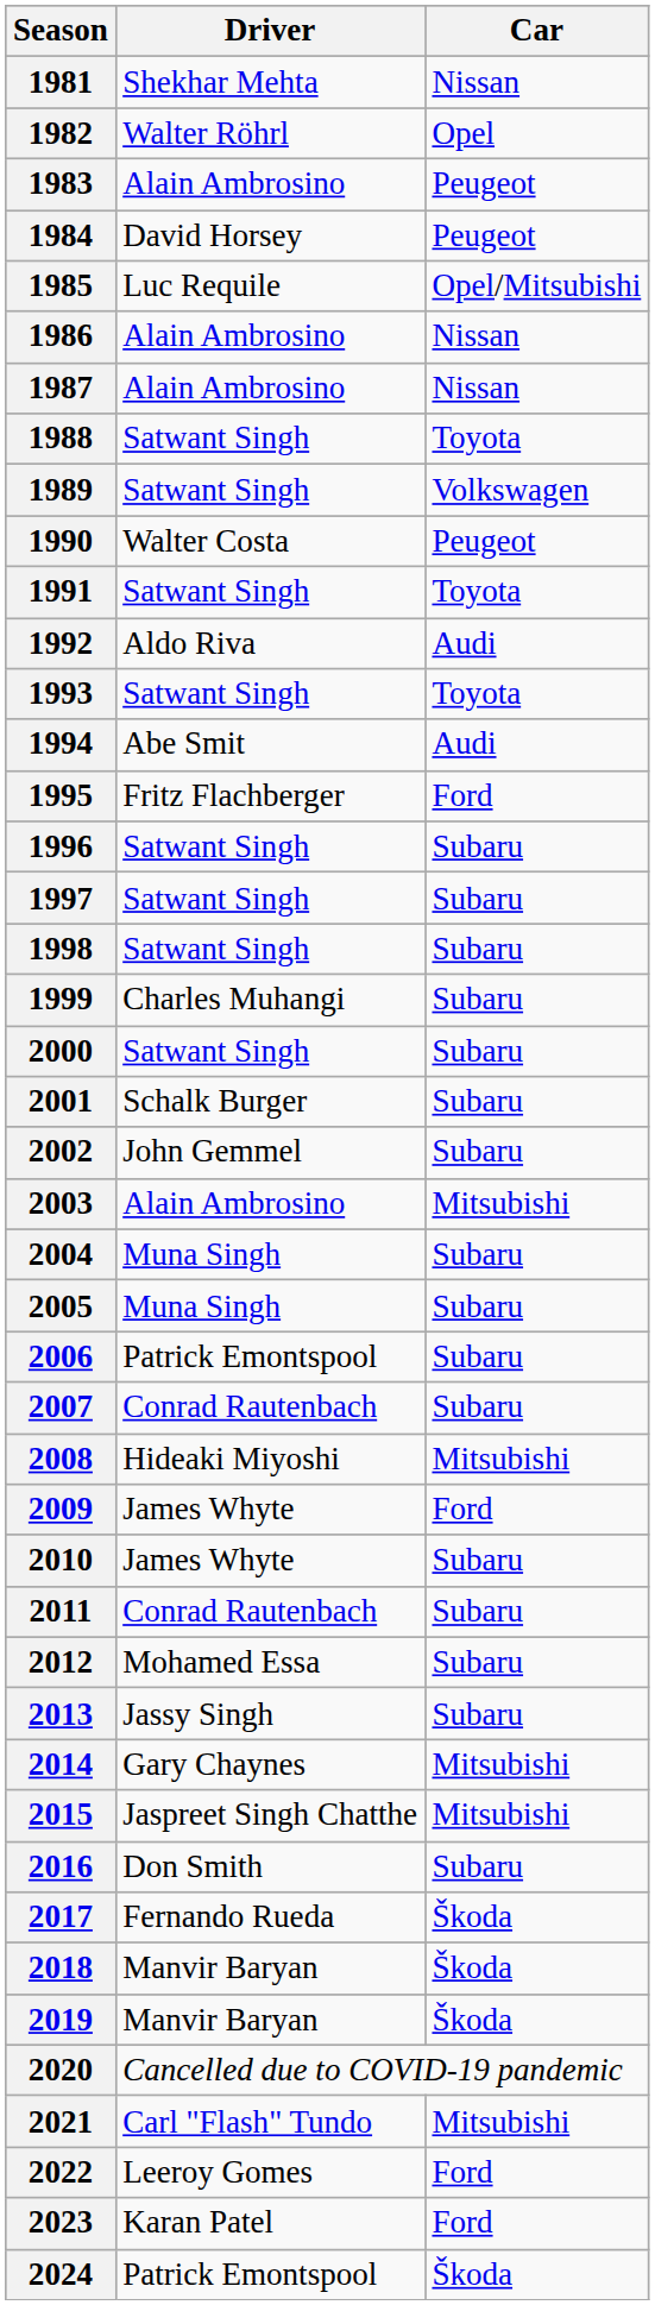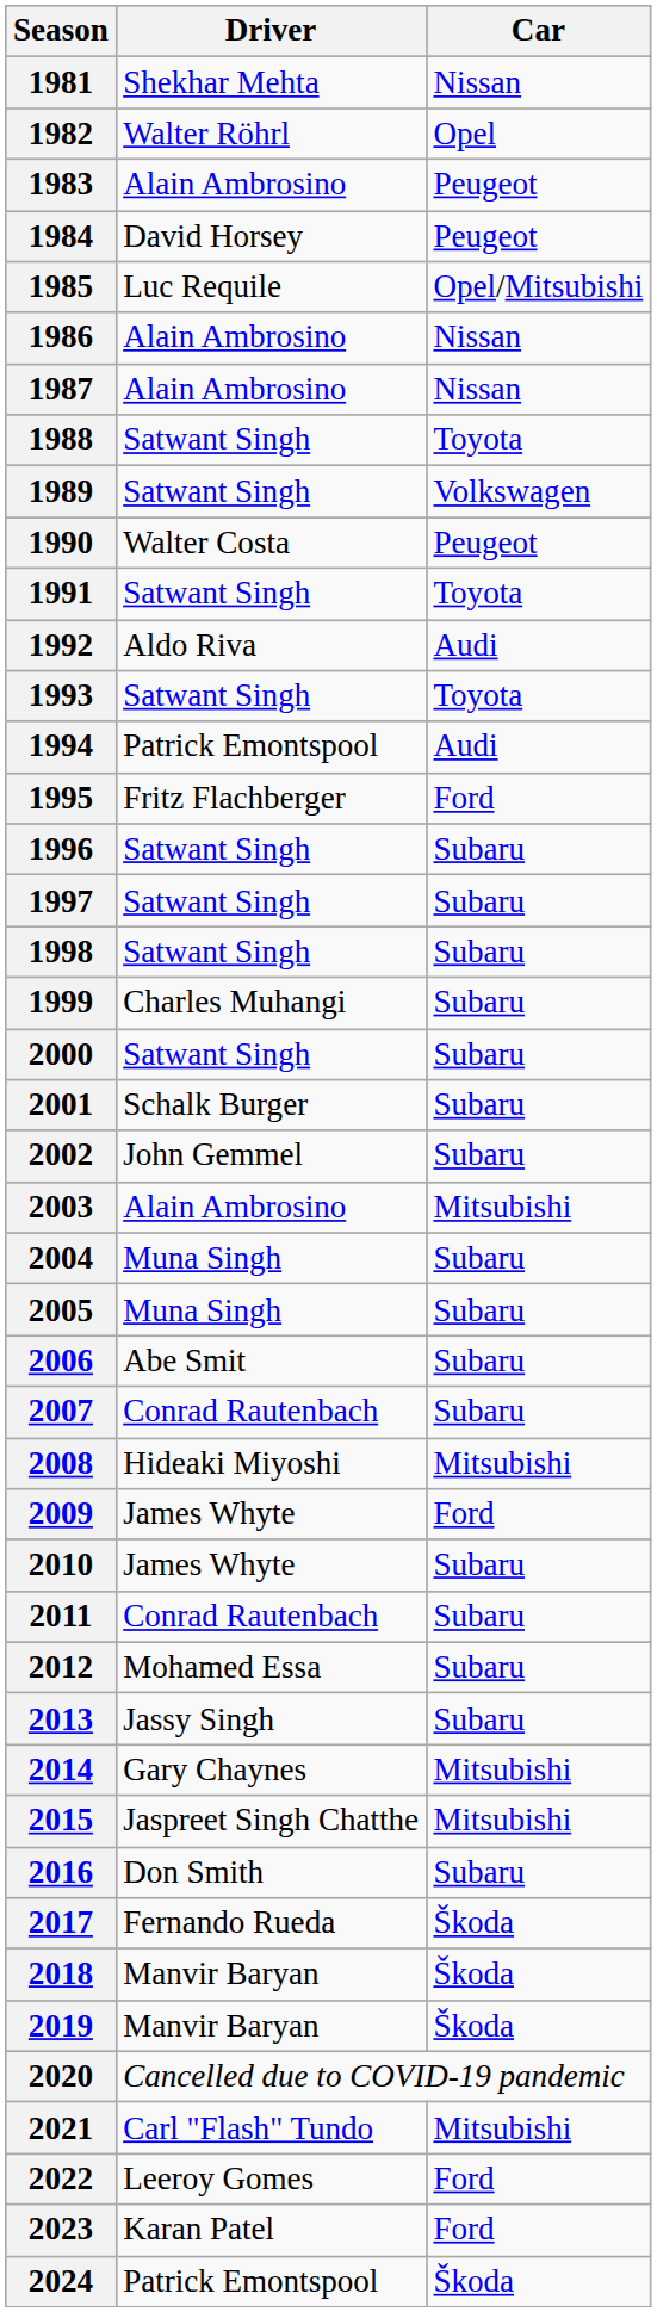 <table class="wikitable">
 <tr>
 <th>Season</th>
 <th>Driver</th>
 <th>Car</th>
 </tr>
 <tr>
 <th>1981</th>
 <td> <a href='#'>Shekhar Mehta</a></td>
 <td><a href='#'>Nissan</a></td>
 </tr>
 <tr>
 <th>1982</th>
 <td> <a href='#'>Walter Röhrl</a></td>
 <td><a href='#'>Opel</a></td>
 </tr>
 <tr>
 <th>1983</th>
 <td> <a href='#'>Alain Ambrosino</a></td>
 <td><a href='#'>Peugeot</a></td>
 </tr>
 <tr>
 <th>1984</th>
 <td> David Horsey</td>
 <td><a href='#'>Peugeot</a></td>
 </tr>
 <tr>
 <th>1985</th>
 <td> Luc Requile</td>
 <td><a href='#'>Opel</a>/<a href='#'>Mitsubishi</a></td>
 </tr>
 <tr>
 <th>1986</th>
 <td> <a href='#'>Alain Ambrosino</a></td>
 <td><a href='#'>Nissan</a></td>
 </tr>
 <tr>
 <th>1987</th>
 <td> <a href='#'>Alain Ambrosino</a></td>
 <td><a href='#'>Nissan</a></td>
 </tr>
 <tr>
 <th>1988</th>
 <td> <a href='#'>Satwant Singh</a></td>
 <td><a href='#'>Toyota</a></td>
 </tr>
 <tr>
 <th>1989</th>
 <td> <a href='#'>Satwant Singh</a></td>
 <td><a href='#'>Volkswagen</a></td>
 </tr>
 <tr>
 <th>1990</th>
 <td> Walter Costa</td>
 <td><a href='#'>Peugeot</a></td>
 </tr>
 <tr>
 <th>1991</th>
 <td> <a href='#'>Satwant Singh</a></td>
 <td><a href='#'>Toyota</a></td>
 </tr>
 <tr>
 <th>1992</th>
 <td> Aldo Riva</td>
 <td><a href='#'>Audi</a></td>
 </tr>
 <tr>
 <th>1993</th>
 <td> <a href='#'>Satwant Singh</a></td>
 <td><a href='#'>Toyota</a></td>
 </tr>
 <tr>
 <th>1994</th>
-<td> Abe Smit</td>
+<td> Patrick Emontspool</td>
 <td><a href='#'>Audi</a></td>
 </tr>
 <tr>
 <th>1995</th>
 <td> Fritz Flachberger</td>
 <td><a href='#'>Ford</a></td>
 </tr>
 <tr>
 <th>1996</th>
 <td> <a href='#'>Satwant Singh</a></td>
 <td><a href='#'>Subaru</a></td>
 </tr>
 <tr>
 <th>1997</th>
 <td> <a href='#'>Satwant Singh</a></td>
 <td><a href='#'>Subaru</a></td>
 </tr>
 <tr>
 <th>1998</th>
 <td> <a href='#'>Satwant Singh</a></td>
 <td><a href='#'>Subaru</a></td>
 </tr>
 <tr>
 <th>1999</th>
 <td> Charles Muhangi</td>
 <td><a href='#'>Subaru</a></td>
 </tr>
 <tr>
 <th>2000</th>
 <td> <a href='#'>Satwant Singh</a></td>
 <td><a href='#'>Subaru</a></td>
 </tr>
 <tr>
 <th>2001</th>
 <td> Schalk Burger</td>
 <td><a href='#'>Subaru</a></td>
 </tr>
 <tr>
 <th>2002</th>
 <td> John Gemmel</td>
 <td><a href='#'>Subaru</a></td>
 </tr>
 <tr>
 <th>2003</th>
 <td> <a href='#'>Alain Ambrosino</a></td>
 <td><a href='#'>Mitsubishi</a></td>
 </tr>
 <tr>
 <th>2004</th>
 <td> <a href='#'>Muna Singh</a></td>
 <td><a href='#'>Subaru</a></td>
 </tr>
 <tr>
 <th>2005</th>
 <td> <a href='#'>Muna Singh</a></td>
 <td><a href='#'>Subaru</a></td>
 </tr>
 <tr>
 <th><a href='#'>2006</a></th>
-<td> Patrick Emontspool</td>
+<td> Abe Smit</td>
 <td><a href='#'>Subaru</a></td>
 </tr>
 <tr>
 <th><a href='#'>2007</a></th>
 <td> <a href='#'>Conrad Rautenbach</a></td>
 <td><a href='#'>Subaru</a></td>
 </tr>
 <tr>
 <th><a href='#'>2008</a></th>
 <td> Hideaki Miyoshi</td>
 <td><a href='#'>Mitsubishi</a></td>
 </tr>
 <tr>
 <th><a href='#'>2009</a></th>
 <td> James Whyte</td>
 <td><a href='#'>Ford</a></td>
 </tr>
 <tr>
 <th>2010</th>
 <td> James Whyte</td>
 <td><a href='#'>Subaru</a></td>
 </tr>
 <tr>
 <th>2011</th>
 <td> <a href='#'>Conrad Rautenbach</a></td>
 <td><a href='#'>Subaru</a></td>
 </tr>
 <tr>
 <th>2012</th>
 <td> Mohamed Essa</td>
 <td><a href='#'>Subaru</a></td>
 </tr>
 <tr>
 <th><a href='#'>2013</a></th>
 <td> Jassy Singh</td>
 <td><a href='#'>Subaru</a></td>
 </tr>
 <tr>
 <th><a href='#'>2014</a></th>
 <td> Gary Chaynes</td>
 <td><a href='#'>Mitsubishi</a></td>
 </tr>
 <tr>
 <th><a href='#'>2015</a></th>
 <td> Jaspreet Singh Chatthe</td>
 <td><a href='#'>Mitsubishi</a></td>
 </tr>
 <tr>
 <th><a href='#'>2016</a></th>
 <td> Don Smith</td>
 <td><a href='#'>Subaru</a></td>
 </tr>
 <tr>
 <th><a href='#'>2017</a></th>
 <td> Fernando Rueda</td>
 <td><a href='#'>Škoda</a></td>
 </tr>
 <tr>
 <th><a href='#'>2018</a></th>
 <td> Manvir Baryan</td>
 <td><a href='#'>Škoda</a></td>
 </tr>
 <tr>
 <th><a href='#'>2019</a></th>
 <td> Manvir Baryan</td>
 <td><a href='#'>Škoda</a></td>
 </tr>
 <tr>
 <th>2020</th>
 <td colspan="2"><em>Cancelled due to COVID-19 pandemic</em></td>
 </tr>
 <tr>
 <th>2021</th>
 <td> <a href='#'>Carl "Flash" Tundo</a></td>
 <td><a href='#'>Mitsubishi</a></td>
 </tr>
 <tr>
 <th>2022</th>
 <td> Leeroy Gomes</td>
 <td><a href='#'>Ford</a></td>
 </tr>
 <tr>
 <th>2023</th>
 <td> Karan Patel</td>
 <td><a href='#'>Ford</a></td>
 </tr>
 <tr>
 <th>2024</th>
 <td> Patrick Emontspool</td>
 <td><a href='#'>Škoda</a></td>
 </tr>
 </table>
